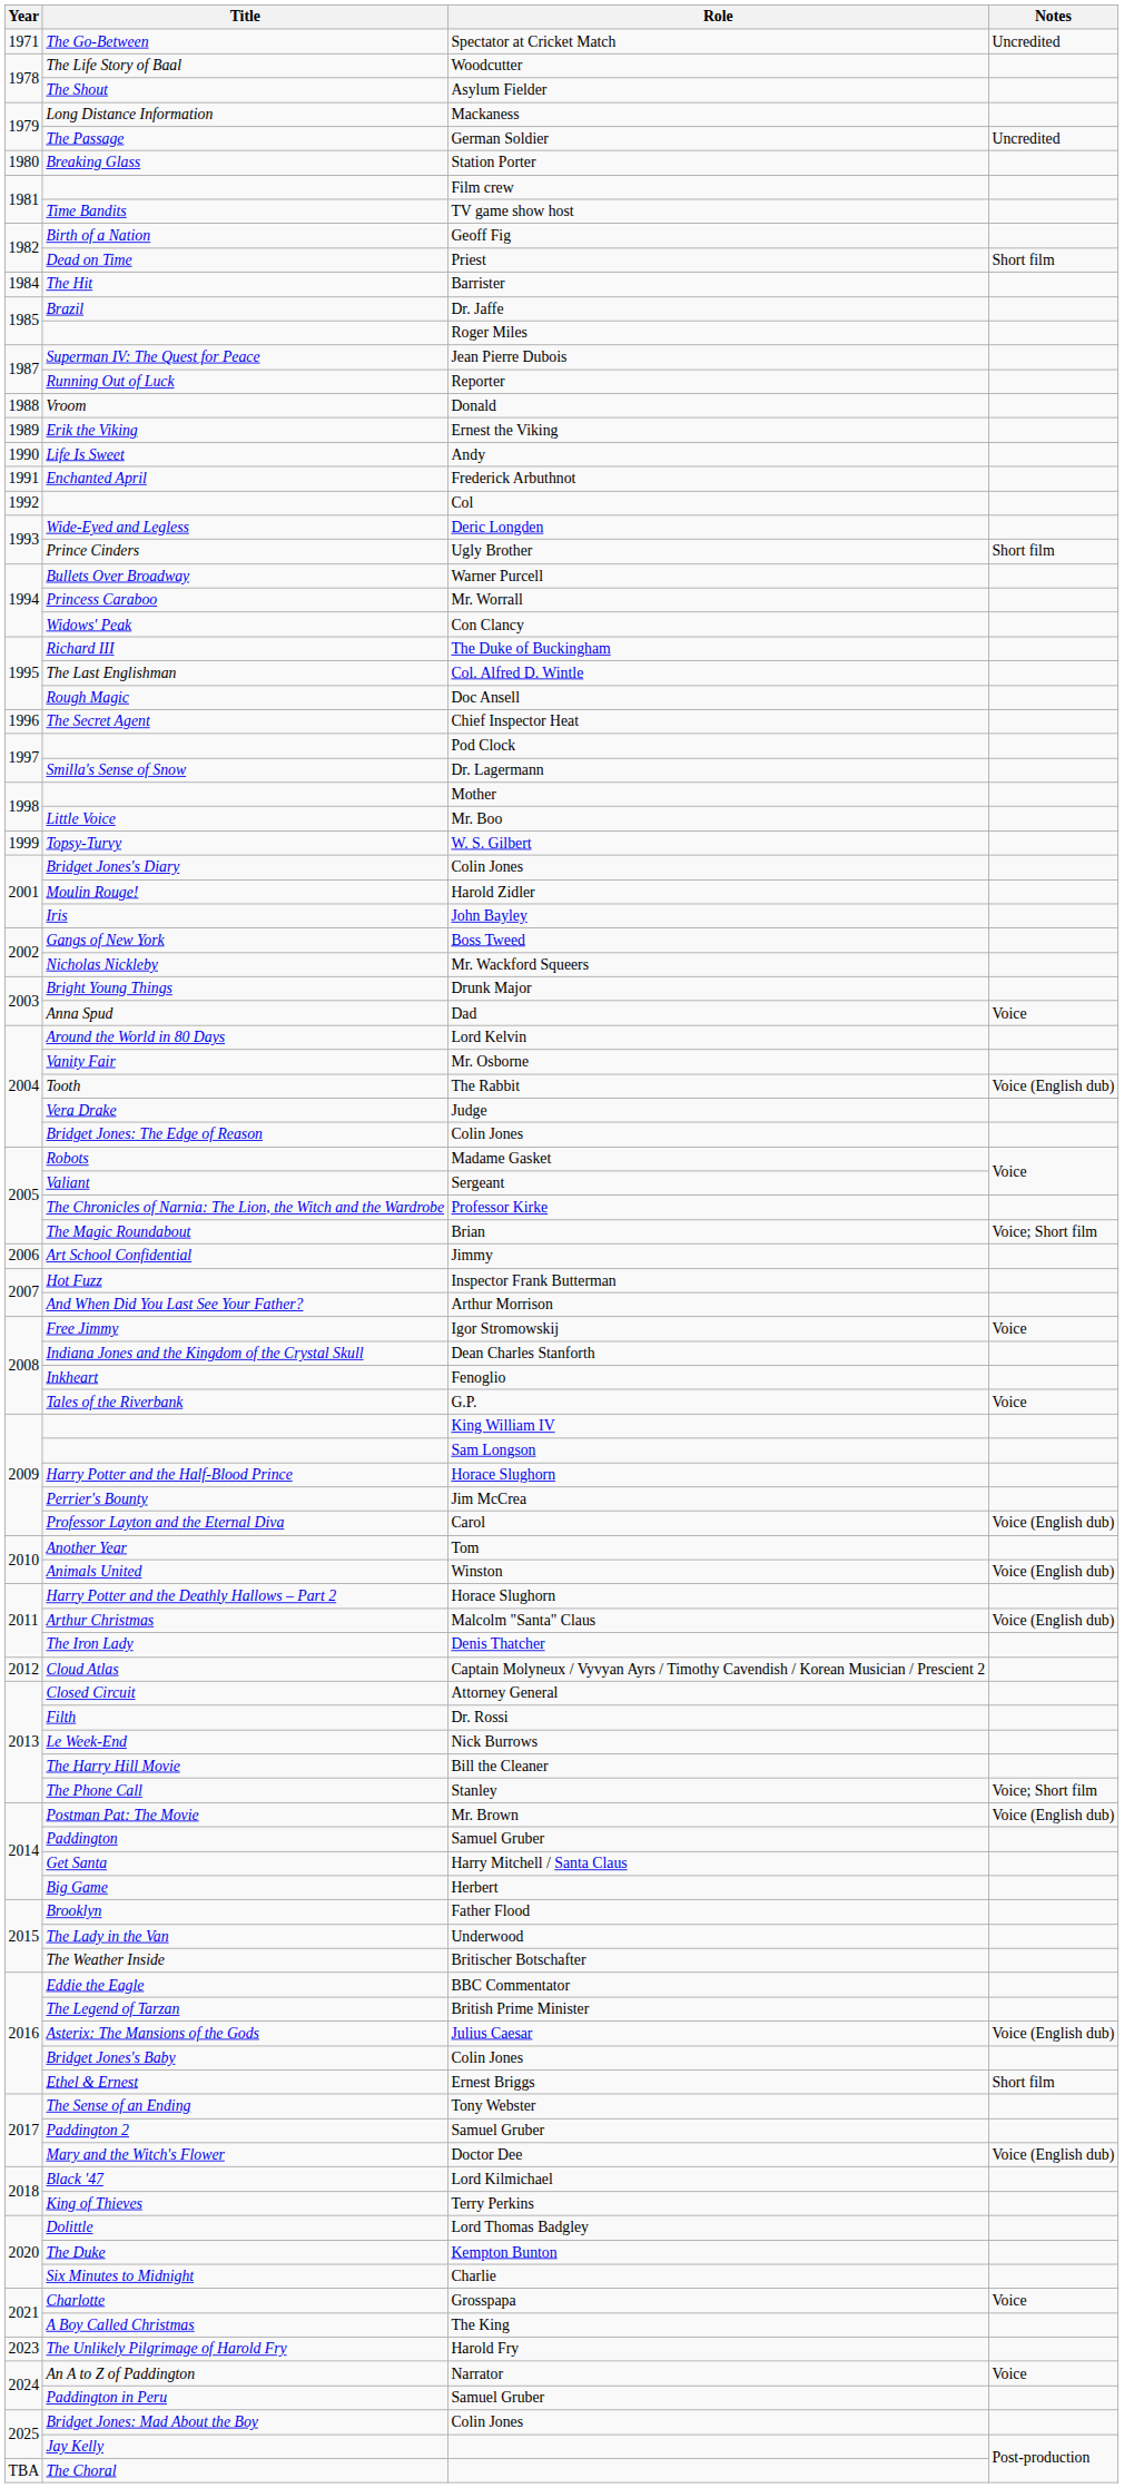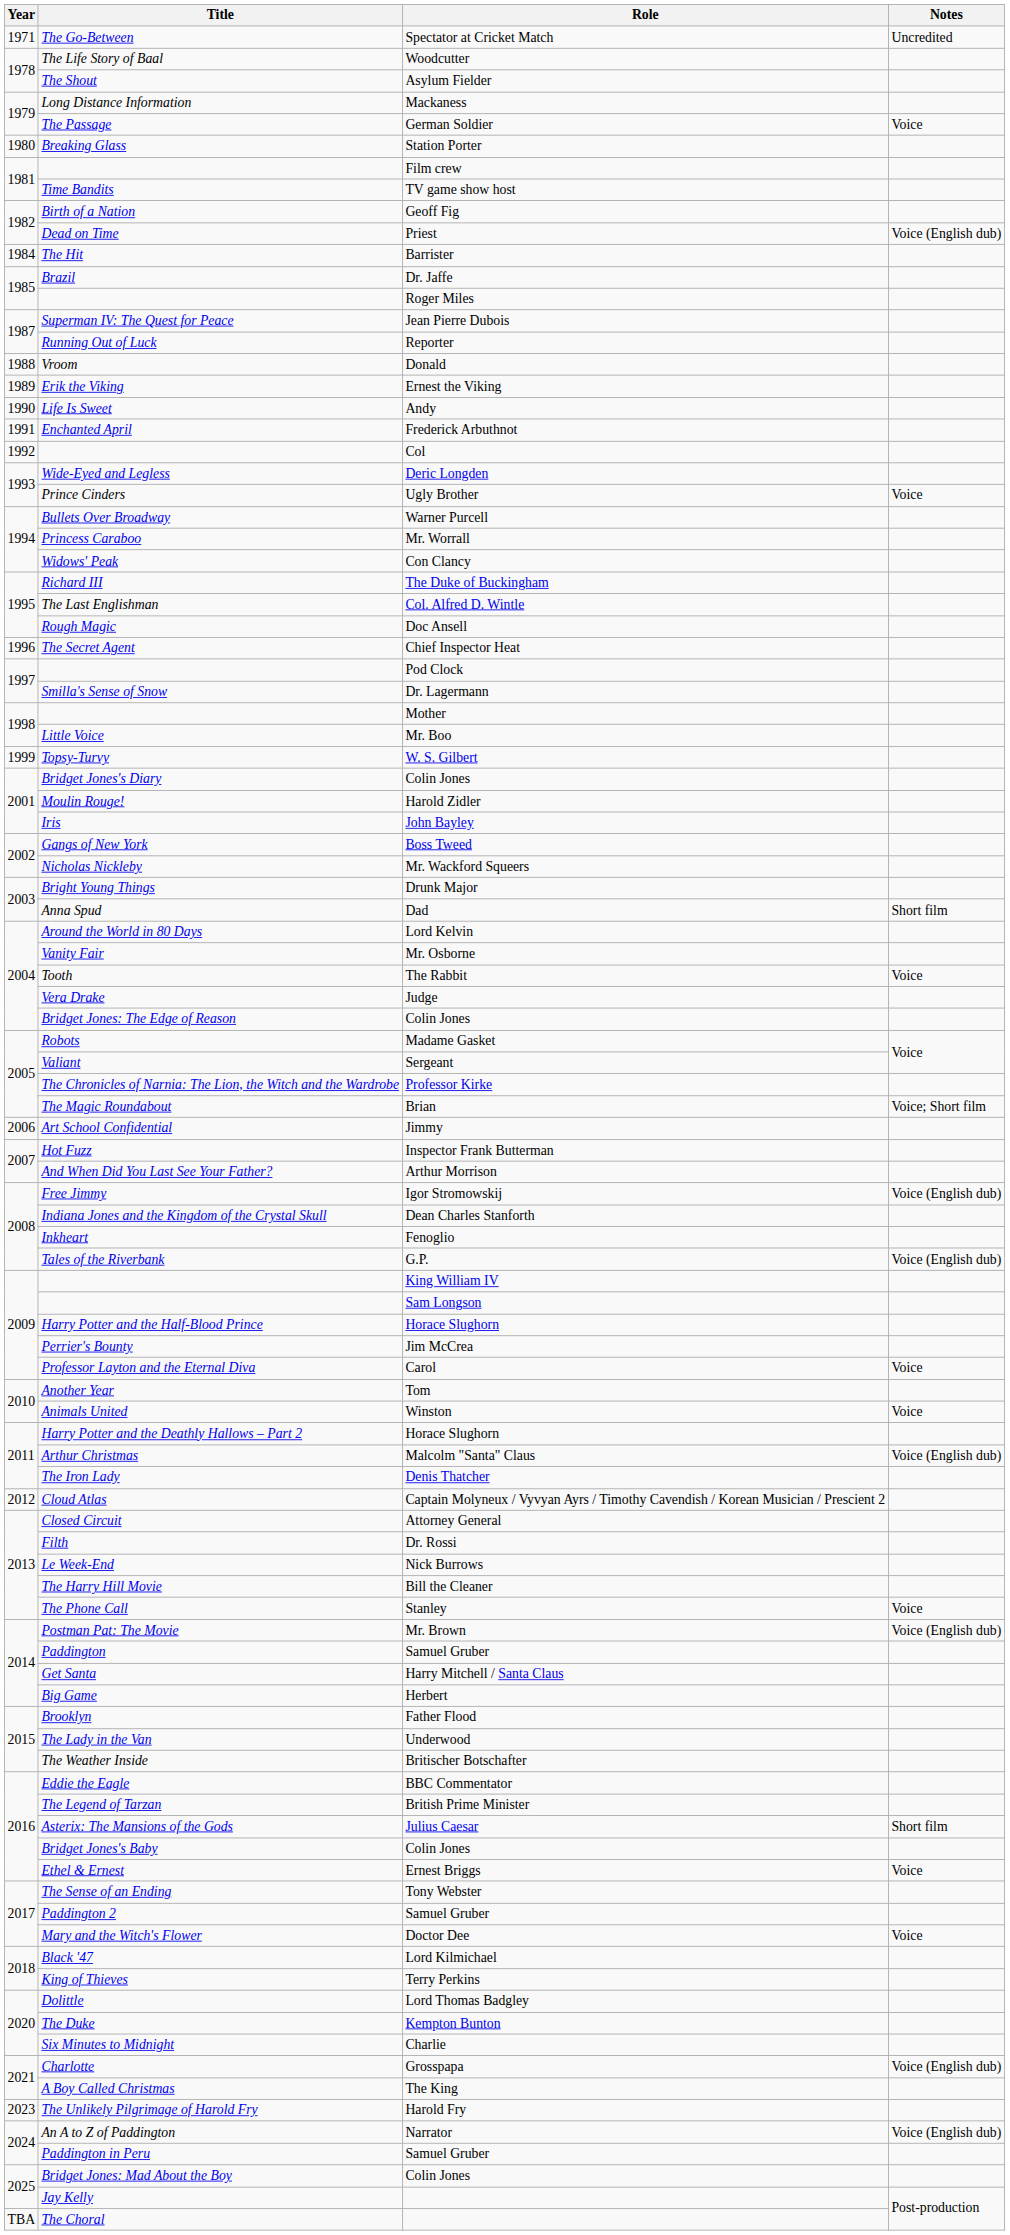 <table class="wikitable sortable">
 <tr>
 <th>Year</th>
 <th>Title</th>
 <th>Role</th>
 <th class="unsortable">Notes</th>
 </tr>
 <tr>
 <td>1971</td>
 <td><em><a href='#'>The Go-Between</a></em></td>
 <td>Spectator at Cricket Match</td>
 <td>Uncredited</td>
 </tr>
 <tr>
 <td rowspan="2">1978</td>
 <td><em>The Life Story of Baal</em></td>
 <td>Woodcutter</td>
 <td></td>
 </tr>
 <tr>
 <td><em><a href='#'>The Shout</a></em></td>
 <td>Asylum Fielder</td>
 <td></td>
 </tr>
 <tr>
 <td rowspan="2">1979</td>
 <td><em>Long Distance Information</em></td>
 <td>Mackaness</td>
 <td></td>
 </tr>
 <tr>
 <td><em><a href='#'>The Passage</a></em></td>
 <td>German Soldier</td>
-<td>Uncredited</td>
+<td>Voice</td>
 </tr>
 <tr>
 <td>1980</td>
 <td><em><a href='#'>Breaking Glass</a></em></td>
 <td>Station Porter</td>
 <td></td>
 </tr>
 <tr>
 <td rowspan="2">1981</td>
 <td><em></em></td>
 <td>Film crew</td>
 <td></td>
 </tr>
 <tr>
 <td><em><a href='#'>Time Bandits</a></em></td>
 <td>TV game show host</td>
 <td></td>
 </tr>
 <tr>
 <td rowspan="2">1982</td>
 <td><em><a href='#'>Birth of a Nation</a></em></td>
 <td>Geoff Fig</td>
 <td></td>
 </tr>
 <tr>
 <td><em><a href='#'>Dead on Time</a></em></td>
 <td>Priest</td>
-<td>Short film</td>
+<td>Voice (English dub)</td>
 </tr>
 <tr>
 <td>1984</td>
 <td><em><a href='#'>The Hit</a></em></td>
 <td>Barrister</td>
 <td></td>
 </tr>
 <tr>
 <td rowspan="2">1985</td>
 <td><em><a href='#'>Brazil</a></em></td>
 <td>Dr. Jaffe</td>
 <td></td>
 </tr>
 <tr>
 <td><em></em></td>
 <td>Roger Miles</td>
 <td></td>
 </tr>
 <tr>
 <td rowspan="2">1987</td>
 <td><em><a href='#'>Superman IV: The Quest for Peace</a></em></td>
 <td>Jean Pierre Dubois</td>
 <td></td>
 </tr>
 <tr>
 <td><em><a href='#'>Running Out of Luck</a></em></td>
 <td>Reporter</td>
 <td></td>
 </tr>
 <tr>
 <td>1988</td>
 <td><em>Vroom</em></td>
 <td>Donald</td>
 <td></td>
 </tr>
 <tr>
 <td>1989</td>
 <td><em><a href='#'>Erik the Viking</a></em></td>
 <td>Ernest the Viking</td>
 <td></td>
 </tr>
 <tr>
 <td>1990</td>
 <td><em><a href='#'>Life Is Sweet</a></em></td>
 <td>Andy</td>
 <td></td>
 </tr>
 <tr>
 <td>1991</td>
 <td><em><a href='#'>Enchanted April</a></em></td>
 <td>Frederick Arbuthnot</td>
 <td></td>
 </tr>
 <tr>
 <td>1992</td>
 <td><em></em></td>
 <td>Col</td>
 <td></td>
 </tr>
 <tr>
 <td rowspan="2">1993</td>
 <td><em><a href='#'>Wide-Eyed and Legless</a></em></td>
 <td><a href='#'>Deric Longden</a></td>
 <td></td>
 </tr>
 <tr>
 <td><em>Prince Cinders</em></td>
 <td>Ugly Brother</td>
-<td>Short film</td>
+<td>Voice</td>
 </tr>
 <tr>
 <td rowspan="3">1994</td>
 <td><em><a href='#'>Bullets Over Broadway</a></em></td>
 <td>Warner Purcell</td>
 <td></td>
 </tr>
 <tr>
 <td><em><a href='#'>Princess Caraboo</a></em></td>
 <td>Mr. Worrall</td>
 <td></td>
 </tr>
 <tr>
 <td><em><a href='#'>Widows' Peak</a></em></td>
 <td>Con Clancy</td>
 <td></td>
 </tr>
 <tr>
 <td rowspan="3">1995</td>
 <td><em><a href='#'>Richard III</a></em></td>
 <td><a href='#'>The Duke of Buckingham</a></td>
 <td></td>
 </tr>
 <tr>
 <td><em>The Last Englishman</em></td>
 <td><a href='#'>Col. Alfred D. Wintle</a></td>
 <td></td>
 </tr>
 <tr>
 <td><em><a href='#'>Rough Magic</a></em></td>
 <td>Doc Ansell</td>
 <td></td>
 </tr>
 <tr>
 <td>1996</td>
 <td><em><a href='#'>The Secret Agent</a></em></td>
 <td>Chief Inspector Heat</td>
 <td></td>
 </tr>
 <tr>
 <td rowspan="2">1997</td>
 <td><em></em></td>
 <td>Pod Clock</td>
 <td></td>
 </tr>
 <tr>
 <td><a href='#'><em>Smilla's Sense of Snow</em></a></td>
 <td>Dr. Lagermann</td>
 <td></td>
 </tr>
 <tr>
 <td rowspan="2">1998</td>
 <td><em></em></td>
 <td>Mother</td>
 <td></td>
 </tr>
 <tr>
 <td><em><a href='#'>Little Voice</a></em></td>
 <td>Mr. Boo</td>
 <td></td>
 </tr>
 <tr>
 <td>1999</td>
 <td><em><a href='#'>Topsy-Turvy</a></em></td>
 <td><a href='#'>W. S. Gilbert</a></td>
 <td></td>
 </tr>
 <tr>
 <td rowspan="3">2001</td>
 <td><em><a href='#'>Bridget Jones's Diary</a></em></td>
 <td>Colin Jones</td>
 <td></td>
 </tr>
 <tr>
 <td><em><a href='#'>Moulin Rouge!</a></em></td>
 <td>Harold Zidler</td>
 <td></td>
 </tr>
 <tr>
 <td><em><a href='#'>Iris</a></em></td>
 <td><a href='#'>John Bayley</a></td>
 <td></td>
 </tr>
 <tr>
 <td rowspan="2">2002</td>
 <td><em><a href='#'>Gangs of New York</a></em></td>
 <td><a href='#'>Boss Tweed</a></td>
 <td></td>
 </tr>
 <tr>
 <td><em><a href='#'>Nicholas Nickleby</a></em></td>
 <td>Mr. Wackford Squeers</td>
 <td></td>
 </tr>
 <tr>
 <td rowspan="2">2003</td>
 <td><em><a href='#'>Bright Young Things</a></em></td>
 <td>Drunk Major</td>
 <td></td>
 </tr>
 <tr>
 <td><em>Anna Spud</em></td>
 <td>Dad</td>
-<td>Voice</td>
+<td>Short film</td>
 </tr>
 <tr>
 <td rowspan="5">2004</td>
 <td><em><a href='#'>Around the World in 80 Days</a></em></td>
 <td>Lord Kelvin</td>
 <td></td>
 </tr>
 <tr>
 <td><em><a href='#'>Vanity Fair</a></em></td>
 <td>Mr. Osborne</td>
 <td></td>
 </tr>
 <tr>
 <td><em>Tooth</em></td>
 <td>The Rabbit</td>
-<td>Voice (English dub)</td>
+<td>Voice</td>
 </tr>
 <tr>
 <td><em><a href='#'>Vera Drake</a></em></td>
 <td>Judge</td>
 <td></td>
 </tr>
 <tr>
 <td><em><a href='#'>Bridget Jones: The Edge of Reason</a></em></td>
 <td>Colin Jones</td>
 <td></td>
 </tr>
 <tr>
 <td rowspan="4">2005</td>
 <td><em><a href='#'>Robots</a></em></td>
 <td>Madame Gasket</td>
 <td rowspan="2">Voice</td>
 </tr>
 <tr>
 <td><em><a href='#'>Valiant</a></em></td>
 <td>Sergeant</td>
 </tr>
 <tr>
 <td><em><a href='#'>The Chronicles of Narnia: The Lion, the Witch and the Wardrobe</a></em></td>
 <td><a href='#'>Professor Kirke</a></td>
 <td></td>
 </tr>
 <tr>
 <td><em><a href='#'>The Magic Roundabout</a></em></td>
 <td>Brian</td>
 <td>Voice; Short film</td>
 </tr>
 <tr>
 <td>2006</td>
 <td><em><a href='#'>Art School Confidential</a></em></td>
 <td>Jimmy</td>
 <td></td>
 </tr>
 <tr>
 <td rowspan="2">2007</td>
 <td><em><a href='#'>Hot Fuzz</a></em></td>
 <td>Inspector Frank Butterman</td>
 <td></td>
 </tr>
 <tr>
 <td><em><a href='#'>And When Did You Last See Your Father?</a></em></td>
 <td>Arthur Morrison</td>
 <td></td>
 </tr>
 <tr>
 <td rowspan="4">2008</td>
 <td><em><a href='#'>Free Jimmy</a></em></td>
 <td>Igor Stromowskij</td>
-<td>Voice</td>
+<td>Voice (English dub)</td>
 </tr>
 <tr>
 <td><em><a href='#'>Indiana Jones and the Kingdom of the Crystal Skull</a></em></td>
 <td>Dean Charles Stanforth</td>
 <td></td>
 </tr>
 <tr>
 <td><em><a href='#'>Inkheart</a></em></td>
 <td>Fenoglio</td>
 <td></td>
 </tr>
 <tr>
 <td><em><a href='#'>Tales of the Riverbank</a></em></td>
 <td>G.P.</td>
-<td>Voice</td>
+<td>Voice (English dub)</td>
 </tr>
 <tr>
 <td rowspan="5">2009</td>
 <td><em></em></td>
 <td><a href='#'>King William IV</a></td>
 <td></td>
 </tr>
 <tr>
 <td><em></em></td>
 <td><a href='#'>Sam Longson</a></td>
 <td></td>
 </tr>
 <tr>
 <td><em><a href='#'>Harry Potter and the Half-Blood Prince</a></em></td>
 <td><a href='#'>Horace Slughorn</a></td>
 <td></td>
 </tr>
 <tr>
 <td><em><a href='#'>Perrier's Bounty</a></em></td>
 <td>Jim McCrea</td>
 <td></td>
 </tr>
 <tr>
 <td><em><a href='#'>Professor Layton and the Eternal Diva</a></em></td>
 <td>Carol</td>
-<td>Voice (English dub)</td>
+<td>Voice</td>
 </tr>
 <tr>
 <td rowspan="2">2010</td>
 <td><em><a href='#'>Another Year</a></em></td>
 <td>Tom</td>
 <td></td>
 </tr>
 <tr>
 <td><em><a href='#'>Animals United</a></em></td>
 <td>Winston</td>
-<td>Voice (English dub)</td>
+<td>Voice</td>
 </tr>
 <tr>
 <td rowspan="3">2011</td>
 <td><em><a href='#'>Harry Potter and the Deathly Hallows – Part 2</a></em></td>
 <td>Horace Slughorn</td>
 <td></td>
 </tr>
 <tr>
 <td><em><a href='#'>Arthur Christmas</a></em></td>
 <td>Malcolm "Santa" Claus</td>
 <td>Voice (English dub)</td>
 </tr>
 <tr>
 <td><em><a href='#'>The Iron Lady</a></em></td>
 <td><a href='#'>Denis Thatcher</a></td>
 <td></td>
 </tr>
 <tr>
 <td>2012</td>
 <td><em><a href='#'>Cloud Atlas</a></em></td>
 <td>Captain Molyneux / Vyvyan Ayrs / Timothy Cavendish / Korean Musician / Prescient 2</td>
 <td></td>
 </tr>
 <tr>
 <td rowspan="5">2013</td>
 <td><em><a href='#'>Closed Circuit</a></em></td>
 <td>Attorney General</td>
 <td></td>
 </tr>
 <tr>
 <td><em><a href='#'>Filth</a></em></td>
 <td>Dr. Rossi</td>
 <td></td>
 </tr>
 <tr>
 <td><em><a href='#'>Le Week-End</a></em></td>
 <td>Nick Burrows</td>
 <td></td>
 </tr>
 <tr>
 <td><em><a href='#'>The Harry Hill Movie</a></em></td>
 <td>Bill the Cleaner</td>
 <td></td>
 </tr>
 <tr>
 <td><em><a href='#'>The Phone Call</a></em></td>
 <td>Stanley</td>
-<td>Voice; Short film</td>
+<td>Voice</td>
 </tr>
 <tr>
 <td rowspan="4">2014</td>
 <td><em><a href='#'>Postman Pat: The Movie</a></em></td>
 <td>Mr. Brown</td>
 <td>Voice (English dub)</td>
 </tr>
 <tr>
 <td><em><a href='#'>Paddington</a></em></td>
 <td>Samuel Gruber</td>
 <td></td>
 </tr>
 <tr>
 <td><em><a href='#'>Get Santa</a></em></td>
 <td>Harry Mitchell / <a href='#'>Santa Claus</a></td>
 <td></td>
 </tr>
 <tr>
 <td><em><a href='#'>Big Game</a></em></td>
 <td>Herbert</td>
 <td></td>
 </tr>
 <tr>
 <td rowspan="3">2015</td>
 <td><em><a href='#'>Brooklyn</a></em></td>
 <td>Father Flood</td>
 <td></td>
 </tr>
 <tr>
 <td><em><a href='#'>The Lady in the Van</a></em></td>
 <td>Underwood</td>
 <td></td>
 </tr>
 <tr>
 <td><em>The Weather Inside</em></td>
 <td>Britischer Botschafter</td>
 <td></td>
 </tr>
 <tr>
 <td rowspan="5">2016</td>
 <td><em><a href='#'>Eddie the Eagle</a></em></td>
 <td>BBC Commentator</td>
 <td></td>
 </tr>
 <tr>
 <td><em><a href='#'>The Legend of Tarzan</a></em></td>
 <td>British Prime Minister</td>
 <td></td>
 </tr>
 <tr>
 <td><em><a href='#'>Asterix: The Mansions of the Gods</a></em></td>
 <td><a href='#'>Julius Caesar</a></td>
-<td>Voice (English dub)</td>
+<td>Short film</td>
 </tr>
 <tr>
 <td><em><a href='#'>Bridget Jones's Baby</a></em></td>
 <td>Colin Jones</td>
 <td></td>
 </tr>
 <tr>
 <td><em><a href='#'>Ethel & Ernest</a></em></td>
 <td>Ernest Briggs</td>
-<td>Short film</td>
+<td>Voice</td>
 </tr>
 <tr>
 <td rowspan="3">2017</td>
 <td><em><a href='#'>The Sense of an Ending</a></em></td>
 <td>Tony Webster</td>
 <td></td>
 </tr>
 <tr>
 <td><em><a href='#'>Paddington 2</a></em></td>
 <td>Samuel Gruber</td>
 <td></td>
 </tr>
 <tr>
 <td><em><a href='#'>Mary and the Witch's Flower</a></em></td>
 <td>Doctor Dee</td>
-<td>Voice (English dub)</td>
+<td>Voice</td>
 </tr>
 <tr>
 <td rowspan="2">2018</td>
 <td><em><a href='#'>Black '47</a></em></td>
 <td>Lord Kilmichael</td>
 <td></td>
 </tr>
 <tr>
 <td><em><a href='#'>King of Thieves</a></em></td>
 <td>Terry Perkins</td>
 <td></td>
 </tr>
 <tr>
 <td rowspan="3">2020</td>
 <td><em><a href='#'>Dolittle</a></em></td>
 <td>Lord Thomas Badgley</td>
 <td></td>
 </tr>
 <tr>
 <td><em><a href='#'>The Duke</a></em></td>
 <td><a href='#'>Kempton Bunton</a></td>
 <td></td>
 </tr>
 <tr>
 <td><em><a href='#'>Six Minutes to Midnight</a></em></td>
 <td>Charlie</td>
 <td></td>
 </tr>
 <tr>
 <td rowspan="2">2021</td>
 <td><em><a href='#'>Charlotte</a></em></td>
 <td>Grosspapa</td>
-<td>Voice</td>
+<td>Voice (English dub)</td>
 </tr>
 <tr>
 <td><em><a href='#'>A Boy Called Christmas</a></em></td>
 <td>The King</td>
 <td></td>
 </tr>
 <tr>
 <td>2023</td>
 <td><em><a href='#'>The Unlikely Pilgrimage of Harold Fry</a></em></td>
 <td>Harold Fry</td>
 <td></td>
 </tr>
 <tr>
 <td rowspan="2">2024</td>
 <td><em>An A to Z of Paddington</em></td>
 <td>Narrator</td>
-<td>Voice</td>
+<td>Voice (English dub)</td>
 </tr>
 <tr>
 <td><em><a href='#'>Paddington in Peru</a></em></td>
 <td>Samuel Gruber</td>
 <td></td>
 </tr>
 <tr>
 <td rowspan="2">2025</td>
 <td><em><a href='#'>Bridget Jones: Mad About the Boy</a></em></td>
 <td>Colin Jones</td>
 <td></td>
 </tr>
 <tr>
 <td><em><a href='#'>Jay Kelly</a></em></td>
 <td></td>
 <td rowspan="2">Post-production</td>
 </tr>
 <tr>
 <td>TBA</td>
 <td><em><a href='#'>The Choral</a></em></td>
 <td></td>
 </tr>
 </table>
